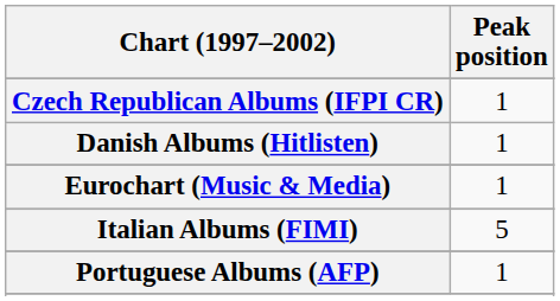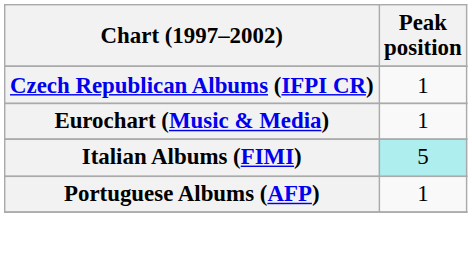 <table class="wikitable plainrowheaders sortable">
 <tr>
 <th>Chart (1997–2002)</th>
 <th>Peak<br>position</th>
 </tr>
 <tr>
 </tr>
 <tr>
 </tr>
 <tr>
 </tr>
 <tr>
 </tr>
 <tr>
 </tr>
 <tr>
 <th scope="row"><a href='#'>Czech Republican Albums</a> (<a href='#'>IFPI CR</a>)</th>
 <td style="text-align:center;">1</td>
 </tr>
 <tr>
-<th scope="row">Danish Albums (<a href='#'>Hitlisten</a>)</th>
-<td style="text-align:center;">1</td>
-</tr>
-<tr>
 </tr>
 <tr>
 <th scope="row">Eurochart (<a href='#'>Music & Media</a>)</th>
 <td style="text-align:center;">1</td>
 </tr>
 <tr>
 </tr>
 <tr>
 </tr>
 <tr>
 </tr>
 <tr>
 <th scope="row">Italian Albums (<a href='#'>FIMI</a>)</th>
-<td style="text-align:center;">5</td>
+<td style="background: paleturquoise; text-align:center;">5</td>
 </tr>
 <tr>
 </tr>
 <tr>
 </tr>
 <tr>
 <th scope="row">Portuguese Albums (<a href='#'>AFP</a>)</th>
 <td style="text-align:center;">1</td>
 </tr>
 <tr>
 </tr>
 <tr>
 </tr>
 <tr>
 </tr>
 <tr>
 </tr>
 <tr>
 </tr>
 <tr>
 </tr>
 </table>
